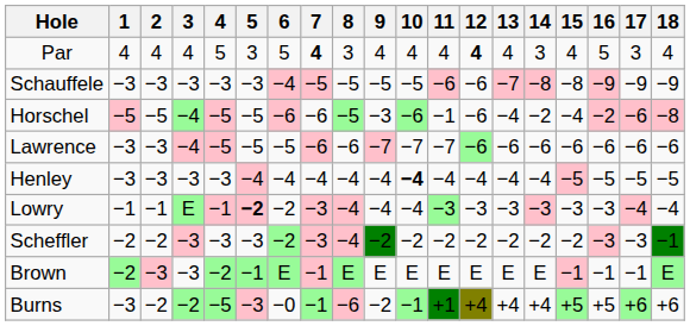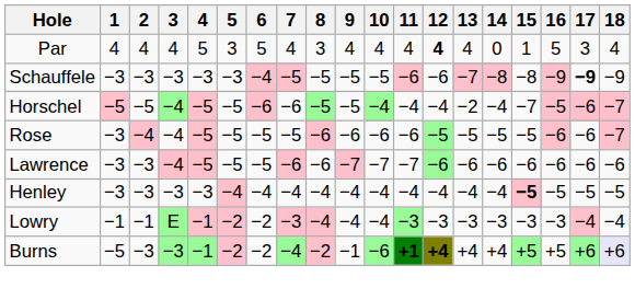 <table class="wikitable" style="text-align:center; font-size:90%;">
 <tr>
 <th>Hole</th>
 <th>1</th>
 <th>2</th>
 <th>3</th>
 <th>4</th>
 <th>5</th>
 <th>6</th>
 <th>7</th>
 <th>8</th>
 <th>9</th>
 <th>10</th>
 <th>11</th>
 <th>12</th>
 <th>13</th>
 <th>14</th>
 <th>15</th>
 <th>16</th>
 <th>17</th>
 <th>18</th>
 </tr>
 <tr>
 <td>Par</td>
 <td>4</td>
 <td>4</td>
 <td>4</td>
 <td>5</td>
 <td>3</td>
 <td>5</td>
-<td><strong>4</strong></td>
+<td>4</td>
 <td>3</td>
 <td>4</td>
 <td>4</td>
 <td>4</td>
 <td><strong>4</strong></td>
 <td>4</td>
-<td>3</td>
-<td>4</td>
+<td>0</td>
+<td>1</td>
 <td>5</td>
 <td>3</td>
 <td>4</td>
 </tr>
 <tr>
 <td align=left> Schauffele</td>
 <td>−3</td>
 <td>−3</td>
 <td>−3</td>
 <td>−3</td>
 <td>−3</td>
 <td style="background: Pink;">−4</td>
 <td style="background: Pink;">−5</td>
 <td>−5</td>
 <td>−5</td>
 <td>−5</td>
 <td style="background: Pink;">−6</td>
 <td>−6</td>
 <td style="background: Pink;">−7</td>
 <td style="background: Pink;">−8</td>
 <td>−8</td>
 <td style="background: Pink;">−9</td>
-<td>−9</td>
+<td><strong>−9</strong></td>
 <td>−9</td>
 </tr>
 <tr>
 <td align=left> Horschel</td>
 <td style="background: Pink;">−5</td>
 <td>−5</td>
 <td style="background: PaleGreen;">−4</td>
 <td style="background: Pink;">−5</td>
 <td>−5</td>
 <td style="background: Pink;">−6</td>
 <td>−6</td>
 <td style="background: PaleGreen;">−5</td>
-<td>−3</td>
-<td style="background: PaleGreen;">−6</td>
-<td>−1</td>
-<td>−6</td>
+<td>−5</td>
+<td style="background: PaleGreen;">−4</td>
+<td>−4</td>
 <td>−4</td>
 <td>−2</td>
 <td>−4</td>
-<td style="background: Pink;">−2</td>
+<td>−7</td>
+<td style="background: Pink;">−5</td>
 <td style="background: Pink;">−6</td>
-<td style="background: Pink;">−8</td>
+<td style="background: Pink;">−7</td>
+</tr>
+<tr>
+<td align=left> Rose</td>
+<td>−3</td>
+<td style="background: Pink;">−4</td>
+<td>−4</td>
+<td style="background: Pink;">−5</td>
+<td>−5</td>
+<td>−5</td>
+<td>−5</td>
+<td style="background: Pink;">−6</td>
+<td>−6</td>
+<td>−6</td>
+<td>−6</td>
+<td style="background: PaleGreen;">−5</td>
+<td>−5</td>
+<td>−5</td>
+<td>−5</td>
+<td style="background: Pink;">−6</td>
+<td>−6</td>
+<td style="background: Pink;">−7</td>
 </tr>
 <tr>
 <td align=left> Lawrence</td>
 <td>−3</td>
 <td>−3</td>
 <td style="background: Pink;">−4</td>
 <td style="background: Pink;">−5</td>
 <td>−5</td>
 <td>−5</td>
 <td style="background: Pink;">−6</td>
 <td>−6</td>
 <td style="background: Pink;">−7</td>
 <td>−7</td>
 <td>−7</td>
 <td style="background: PaleGreen;">−6</td>
 <td>−6</td>
 <td>−6</td>
 <td>−6</td>
 <td>−6</td>
 <td>−6</td>
 <td>−6</td>
 </tr>
 <tr>
 <td align=left> Henley</td>
 <td>−3</td>
 <td>−3</td>
 <td>−3</td>
 <td>−3</td>
 <td style="background: Pink;">−4</td>
 <td>−4</td>
 <td>−4</td>
 <td>−4</td>
 <td>−4</td>
-<td><strong>−4</strong></td>
 <td>−4</td>
 <td>−4</td>
 <td>−4</td>
 <td>−4</td>
-<td style="background: Pink;">−5</td>
+<td>−4</td>
+<td style="background: Pink;"><strong>−5</strong></td>
 <td>−5</td>
 <td>−5</td>
 <td>−5</td>
 </tr>
 <tr>
 <td align=left> Lowry</td>
 <td>−1</td>
 <td>−1</td>
 <td style="background: PaleGreen;">E</td>
 <td style="background: Pink;">−1</td>
-<td style="background: Pink;"><strong>−2</strong></td>
+<td style="background: Pink;">−2</td>
 <td>−2</td>
 <td style="background: Pink;">−3</td>
 <td style="background: Pink;">−4</td>
 <td>−4</td>
 <td>−4</td>
 <td style="background: PaleGreen;">−3</td>
 <td>−3</td>
 <td>−3</td>
-<td style="background: pink;">−3</td>
+<td>−3</td>
 <td>−3</td>
 <td>−3</td>
 <td style="background: Pink;">−4</td>
 <td>−4</td>
 </tr>
 <tr>
-<td align=left> Scheffler</td>
+<td align=left> Burns</td>
+<td>−5</td>
+<td>−3</td>
+<td style="background: PaleGreen;">−3</td>
+<td style="background: PaleGreen;">−1</td>
+<td style="background: Pink;">−2</td>
 <td>−2</td>
-<td>−2</td>
-<td style="background: Pink;">−3</td>
-<td>−3</td>
-<td>−3</td>
-<td style="background: PaleGreen;">−2</td>
-<td style="background: Pink;">−3</td>
-<td style="background: Pink;">−4</td>
-<td style="background: Green;">−2</td>
-<td>−2</td>
-<td>−2</td>
-<td>−2</td>
-<td>−2</td>
-<td>−2</td>
-<td>−2</td>
-<td style="background: Pink;">−3</td>
-<td>−3</td>
-<td style="background: Green;">−1</td>
-</tr>
-<tr>
-<td align=left> Brown</td>
-<td style="background: PaleGreen;">−2</td>
-<td style="background: Pink;">−3</td>
-<td>−3</td>
-<td style="background: PaleGreen;">−2</td>
-<td style="background: PaleGreen;">−1</td>
-<td style="background: PaleGreen;">E</td>
-<td style="background: Pink;">−1</td>
-<td style="background: PaleGreen;">E</td>
-<td>E</td>
-<td>E</td>
-<td>E</td>
-<td>E</td>
-<td>E</td>
-<td>E</td>
-<td style="background: Pink;">−1</td>
+<td style="background: PaleGreen;">−4</td>
+<td style="background: Pink;">−2</td>
 <td>−1</td>
-<td>−1</td>
-<td style="background: PaleGreen;">E</td>
-</tr>
-<tr>
-<td align=left> Burns</td>
-<td>−3</td>
-<td>−2</td>
-<td style="background: PaleGreen;">−2</td>
-<td style="background: PaleGreen;">−5</td>
-<td style="background: Pink;">−3</td>
-<td>−0</td>
-<td style="background: PaleGreen;">−1</td>
-<td style="background: Pink;">−6</td>
-<td>−2</td>
-<td style="background: PaleGreen;">−1</td>
-<td style="background: Green;">+1</td>
-<td style="background: Olive;">+4</td>
+<td style="background: PaleGreen;">−6</td>
+<td style="background: Green;"><strong>+1</strong></td>
+<td style="background: Olive;"><strong>+4</strong></td>
 <td>+4</td>
 <td>+4</td>
 <td style="background: PaleGreen;">+5</td>
 <td>+5</td>
 <td style="background: PaleGreen;">+6</td>
-<td>+6</td>
+<td style="background: lavender;">+6</td>
 </tr>
 </table>
